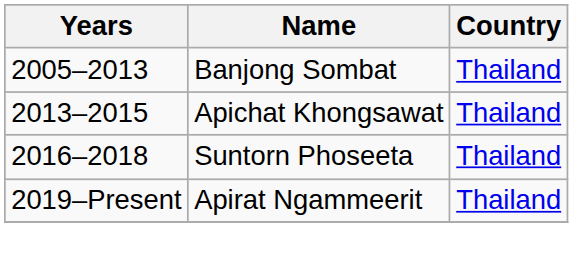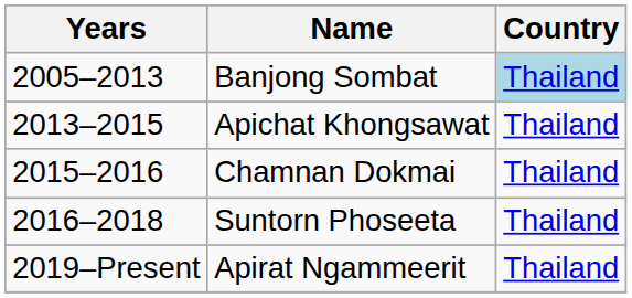 <table class="wikitable">
 <tr>
 <th>Years</th>
 <th>Name</th>
 <th>Country</th>
 </tr>
 <tr style="text-align:left;">
 <td>2005–2013</td>
 <td>Banjong Sombat</td>
-<td> <a href='#'>Thailand</a></td>
+<td style="background: lightblue;"> <a href='#'>Thailand</a></td>
 </tr>
 <tr style="text-align:left;">
 <td>2013–2015</td>
 <td>Apichat Khongsawat</td>
+<td> <a href='#'>Thailand</a></td>
+</tr>
+<tr style="text-align:left;">
+<td>2015–2016</td>
+<td>Chamnan Dokmai</td>
 <td> <a href='#'>Thailand</a></td>
 </tr>
 <tr style="text-align:left;">
 <td>2016–2018</td>
 <td>Suntorn Phoseeta</td>
 <td> <a href='#'>Thailand</a></td>
 </tr>
 <tr style="text-align:left;">
 <td>2019–Present</td>
 <td>Apirat Ngammeerit</td>
 <td> <a href='#'>Thailand</a></td>
 </tr>
 <tr>
 </tr>
 </table>
